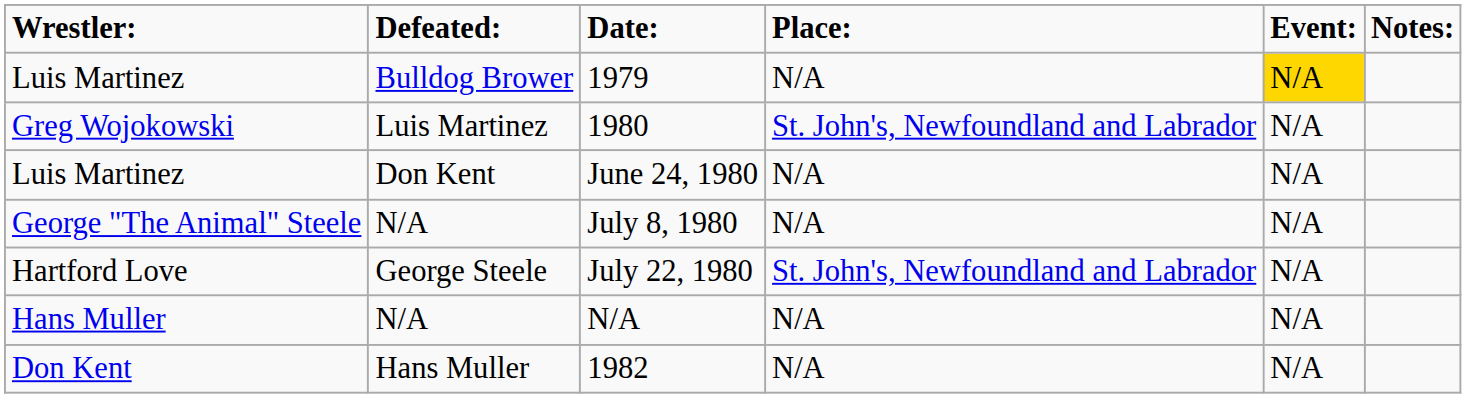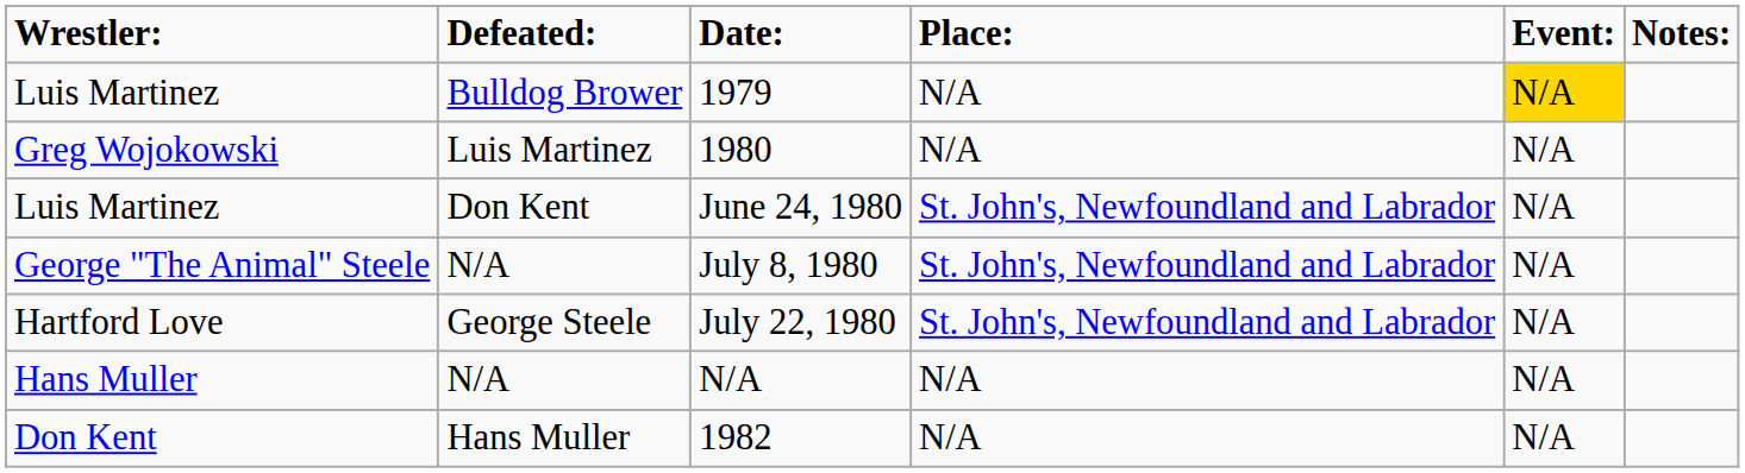 <table class="wikitable">
 <tr style="background: #EEEFF;">
 <td><strong>Wrestler:</strong></td>
 <td><strong>Defeated:</strong></td>
 <td><strong>Date:</strong></td>
 <td><strong>Place:</strong></td>
 <td><strong>Event:</strong></td>
 <td><strong>Notes:</strong></td>
 </tr>
 <tr>
 <td>Luis Martinez</td>
 <td><a href='#'>Bulldog Brower</a></td>
 <td>1979</td>
 <td>N/A</td>
 <td style="background: gold;">N/A</td>
 <td></td>
 </tr>
 <tr>
 <td><a href='#'>Greg Wojokowski</a></td>
 <td>Luis Martinez</td>
 <td>1980</td>
-<td><a href='#'>St. John's, Newfoundland and Labrador</a></td>
+<td>N/A</td>
 <td>N/A</td>
 <td></td>
 </tr>
 <tr>
 <td>Luis Martinez</td>
 <td>Don Kent</td>
 <td>June 24, 1980</td>
-<td>N/A</td>
+<td><a href='#'>St. John's, Newfoundland and Labrador</a></td>
 <td>N/A</td>
 <td></td>
 </tr>
 <tr>
 <td><a href='#'>George "The Animal" Steele</a></td>
 <td>N/A</td>
 <td>July 8, 1980</td>
-<td>N/A</td>
+<td><a href='#'>St. John's, Newfoundland and Labrador</a></td>
 <td>N/A</td>
 <td></td>
 </tr>
 <tr>
 <td>Hartford Love</td>
 <td>George Steele</td>
 <td>July 22, 1980</td>
 <td><a href='#'>St. John's, Newfoundland and Labrador</a></td>
 <td>N/A</td>
 <td></td>
 </tr>
 <tr>
 <td><a href='#'>Hans Muller</a></td>
 <td>N/A</td>
 <td>N/A</td>
 <td>N/A</td>
 <td>N/A</td>
 <td></td>
 </tr>
 <tr>
 <td><a href='#'>Don Kent</a></td>
 <td>Hans Muller</td>
 <td>1982</td>
 <td>N/A</td>
 <td>N/A</td>
 <td></td>
 </tr>
 </table>
